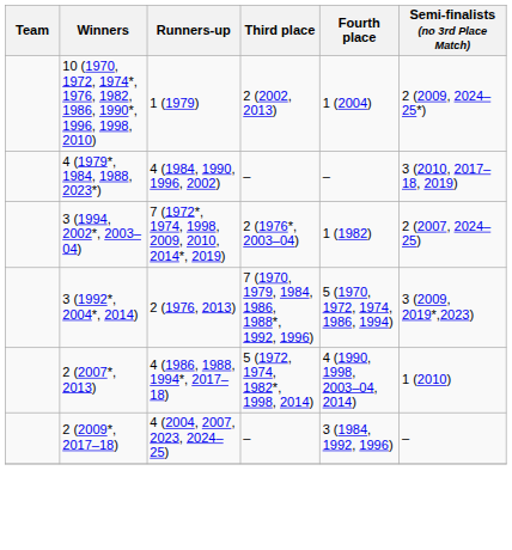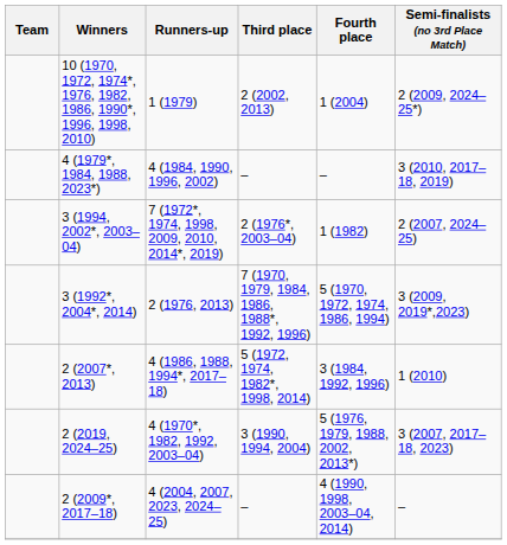 <table class="wikitable">
 <tr>
 <th width=5%>Team</th>
 <th width=10%>Winners</th>
 <th width=10%>Runners-up</th>
 <th width=10%>Third place</th>
 <th width=10%>Fourth place</th>
 <th width=10%>Semi-finalists <small><em>(no 3rd Place Match)</em></small></th>
 </tr>
 <tr>
 <td></td>
 <td>10 (<a href='#'>1970</a>, <a href='#'>1972</a>, <a href='#'>1974</a>*, <a href='#'>1976</a>, <a href='#'>1982</a>, <a href='#'>1986</a>, <a href='#'>1990</a>*, <a href='#'>1996</a>, <a href='#'>1998</a>, <a href='#'>2010</a>)</td>
 <td>1 (<a href='#'>1979</a>)</td>
 <td>2 (<a href='#'>2002</a>, <a href='#'>2013</a>)</td>
 <td>1 (<a href='#'>2004</a>)</td>
 <td>2 (<a href='#'>2009</a>, <a href='#'>2024–25</a>*)</td>
 </tr>
 <tr>
 <td></td>
 <td>4 (<a href='#'>1979</a>*, <a href='#'>1984</a>, <a href='#'>1988</a>, <a href='#'>2023</a>*)</td>
 <td>4 (<a href='#'>1984</a>, <a href='#'>1990</a>, <a href='#'>1996</a>, <a href='#'>2002</a>)</td>
 <td>–</td>
 <td>–</td>
 <td>3 (<a href='#'>2010</a>, <a href='#'>2017–18</a>, <a href='#'>2019</a>)</td>
 </tr>
 <tr>
 <td></td>
 <td>3 (<a href='#'>1994</a>, <a href='#'>2002</a>*, <a href='#'>2003–04</a>)</td>
 <td>7 (<a href='#'>1972</a>*, <a href='#'>1974</a>, <a href='#'>1998</a>, <a href='#'>2009</a>, <a href='#'>2010</a>, <a href='#'>2014</a>*, <a href='#'>2019</a>)</td>
 <td>2 (<a href='#'>1976</a>*, <a href='#'>2003–04</a>)</td>
 <td>1 (<a href='#'>1982</a>)</td>
 <td>2 (<a href='#'>2007</a>, <a href='#'>2024–25</a>)</td>
 </tr>
 <tr>
 <td></td>
 <td>3 (<a href='#'>1992</a>*, <a href='#'>2004</a>*, <a href='#'>2014</a>)</td>
 <td>2 (<a href='#'>1976</a>, <a href='#'>2013</a>)</td>
 <td>7 (<a href='#'>1970</a>, <a href='#'>1979</a>, <a href='#'>1984</a>, <a href='#'>1986</a>, <a href='#'>1988</a>*, <a href='#'>1992</a>, <a href='#'>1996</a>)</td>
 <td>5 (<a href='#'>1970</a>, <a href='#'>1972</a>, <a href='#'>1974</a>, <a href='#'>1986</a>, <a href='#'>1994</a>)</td>
 <td>3 (<a href='#'>2009</a>, <a href='#'>2019</a>*,<a href='#'>2023</a>)</td>
 </tr>
 <tr>
 <td></td>
 <td>2 (<a href='#'>2007</a>*, <a href='#'>2013</a>)</td>
 <td>4 (<a href='#'>1986</a>, <a href='#'>1988</a>, <a href='#'>1994</a>*, <a href='#'>2017–18</a>)</td>
 <td>5 (<a href='#'>1972</a>, <a href='#'>1974</a>, <a href='#'>1982</a>*, <a href='#'>1998</a>, <a href='#'>2014</a>)</td>
-<td>4 (<a href='#'>1990</a>, <a href='#'>1998</a>, <a href='#'>2003–04</a>, <a href='#'>2014</a>)</td>
+<td>3 (<a href='#'>1984</a>, <a href='#'>1992</a>, <a href='#'>1996</a>)</td>
 <td>1 (<a href='#'>2010</a>)</td>
+</tr>
+<tr>
+<td></td>
+<td>2 (<a href='#'>2019</a>, <a href='#'>2024–25</a>)</td>
+<td>4 (<a href='#'>1970</a>*, <a href='#'>1982</a>, <a href='#'>1992</a>, <a href='#'>2003–04</a>)</td>
+<td>3 (<a href='#'>1990</a>, <a href='#'>1994</a>, <a href='#'>2004</a>)</td>
+<td>5 (<a href='#'>1976</a>, <a href='#'>1979</a>, <a href='#'>1988</a>, <a href='#'>2002</a>, <a href='#'>2013</a>*)</td>
+<td>3 (<a href='#'>2007</a>, <a href='#'>2017–18</a>, <a href='#'>2023</a>)</td>
 </tr>
 <tr>
 <td></td>
 <td>2 (<a href='#'>2009</a>*, <a href='#'>2017–18</a>)</td>
 <td>4 (<a href='#'>2004</a>, <a href='#'>2007</a>, <a href='#'>2023</a>, <a href='#'>2024–25</a>)</td>
 <td>–</td>
-<td>3 (<a href='#'>1984</a>, <a href='#'>1992</a>, <a href='#'>1996</a>)</td>
+<td>4 (<a href='#'>1990</a>, <a href='#'>1998</a>, <a href='#'>2003–04</a>, <a href='#'>2014</a>)</td>
 <td>–</td>
 </tr>
 <tr>
 </tr>
 </table>
